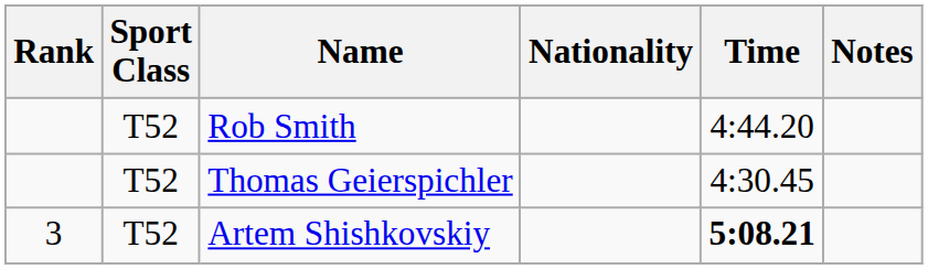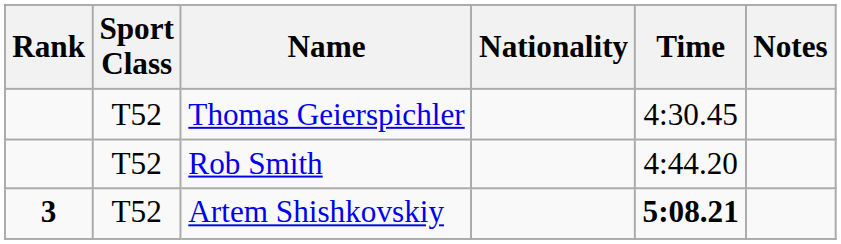 <table class="wikitable sortable" style="text-align:center">
 <tr>
 <th>Rank</th>
 <th>Sport<br>Class</th>
 <th>Name</th>
 <th>Nationality</th>
 <th>Time</th>
 <th>Notes</th>
 </tr>
 <tr>
 <td></td>
 <td>T52</td>
+<td align=left><a href='#'>Thomas Geierspichler</a></td>
+<td align=left></td>
+<td>4:30.45</td>
+<td></td>
+</tr>
+<tr>
+<td></td>
+<td>T52</td>
 <td align=left><a href='#'>Rob Smith</a></td>
 <td align=left></td>
 <td>4:44.20</td>
 <td></td>
 </tr>
 <tr>
-<td></td>
-<td>T52</td>
-<td align=left><a href='#'>Thomas Geierspichler</a></td>
-<td align=left></td>
-<td>4:30.45</td>
-<td></td>
-</tr>
-<tr>
-<td>3</td>
+<td><strong>3</strong></td>
 <td>T52</td>
 <td align=left><a href='#'>Artem Shishkovskiy</a></td>
 <td align=left></td>
 <td><strong>5:08.21</strong></td>
 <td></td>
 </tr>
 </table>
